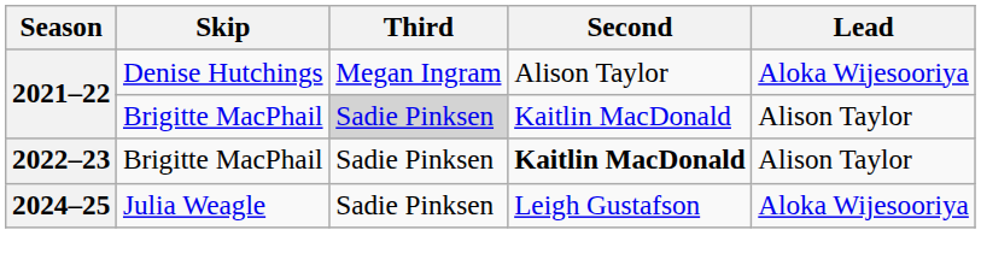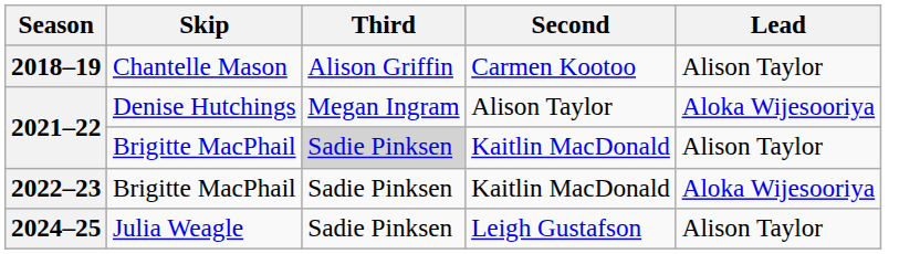 <table class="wikitable">
 <tr>
 <th scope="col">Season</th>
 <th scope="col">Skip</th>
 <th scope="col">Third</th>
 <th scope="col">Second</th>
 <th scope="col">Lead</th>
+</tr>
+<tr>
+<th scope="row">2018–19</th>
+<td><a href='#'>Chantelle Mason</a></td>
+<td><a href='#'>Alison Griffin</a></td>
+<td><a href='#'>Carmen Kootoo</a></td>
+<td>Alison Taylor</td>
 </tr>
 <tr>
 <th scope="row" rowspan=2>2021–22</th>
 <td><a href='#'>Denise Hutchings</a></td>
 <td><a href='#'>Megan Ingram</a></td>
 <td>Alison Taylor</td>
 <td><a href='#'>Aloka Wijesooriya</a></td>
 </tr>
 <tr>
 <td><a href='#'>Brigitte MacPhail</a></td>
 <td style="background: lightgrey;"><a href='#'>Sadie Pinksen</a></td>
 <td><a href='#'>Kaitlin MacDonald</a></td>
 <td>Alison Taylor</td>
 </tr>
 <tr>
 <th scope="row">2022–23</th>
 <td>Brigitte MacPhail</td>
 <td>Sadie Pinksen</td>
-<td><strong>Kaitlin MacDonald</strong></td>
-<td>Alison Taylor</td>
+<td>Kaitlin MacDonald</td>
+<td><a href='#'>Aloka Wijesooriya</a></td>
 </tr>
 <tr>
 <th scope="row">2024–25</th>
 <td><a href='#'>Julia Weagle</a></td>
 <td>Sadie Pinksen</td>
 <td><a href='#'>Leigh Gustafson</a></td>
-<td><a href='#'>Aloka Wijesooriya</a></td>
+<td>Alison Taylor</td>
 </tr>
 </table>
